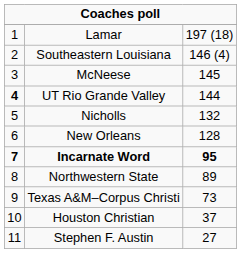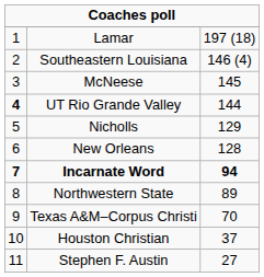 <table class="wikitable collapsible">
 <tr align="center">
 <td align="center" Colspan="3"><strong>Coaches poll</strong></td>
 </tr>
 <tr align="center">
 </tr>
 <tr align="center">
 <td>1</td>
 <td>Lamar</td>
 <td>197 (18)</td>
 </tr>
 <tr align="center">
 <td>2</td>
 <td>Southeastern Louisiana</td>
 <td>146 (4)</td>
 </tr>
 <tr align="center">
 <td>3</td>
 <td>McNeese</td>
 <td>145</td>
 </tr>
 <tr align="center">
 <td><strong>4</strong></td>
 <td>UT Rio Grande Valley</td>
 <td>144</td>
 </tr>
 <tr align="center">
 <td>5</td>
 <td>Nicholls</td>
-<td>132</td>
+<td>129</td>
 </tr>
 <tr align="center">
 <td>6</td>
 <td>New Orleans</td>
 <td>128</td>
 </tr>
 <tr align="center">
 <td><strong>7</strong></td>
 <td><strong>Incarnate Word</strong></td>
-<td><strong>95</strong></td>
+<td><strong>94</strong></td>
 </tr>
 <tr align="center">
 <td>8</td>
 <td>Northwestern State</td>
 <td>89</td>
 </tr>
 <tr align="center">
 <td>9</td>
 <td>Texas A&M–Corpus Christi</td>
-<td>73</td>
+<td>70</td>
 </tr>
 <tr align="center">
 <td>10</td>
 <td>Houston Christian</td>
 <td>37</td>
 </tr>
 <tr align="center">
 <td>11</td>
 <td>Stephen F. Austin</td>
 <td>27</td>
 </tr>
 </table>
